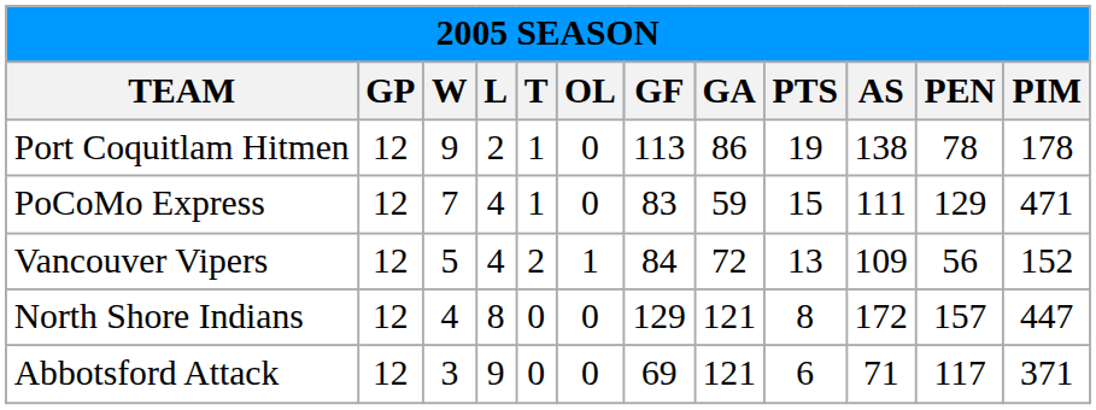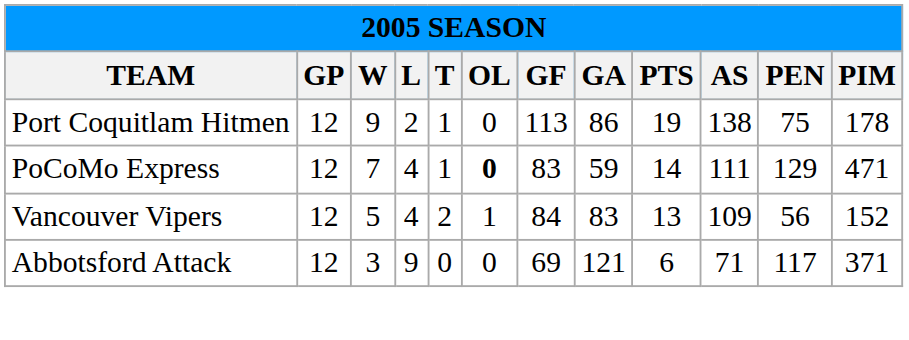 <table class="wikitable">
 <tr bgcolor="#0099FF">
 <td colspan="12" align="center"><strong>2005 SEASON</strong></td>
 </tr>
 <tr bgcolor="0099FF">
 <th>TEAM</th>
 <th>GP</th>
 <th>W</th>
 <th>L</th>
 <th>T</th>
 <th>OL</th>
 <th>GF</th>
 <th>GA</th>
 <th>PTS</th>
 <th>AS</th>
 <th>PEN</th>
 <th>PIM</th>
 </tr>
 <tr align="center" bgcolor="#ffffff">
 <td align="left">Port Coquitlam Hitmen</td>
 <td>12</td>
 <td>9</td>
 <td>2</td>
 <td>1</td>
 <td>0</td>
 <td>113</td>
 <td>86</td>
 <td>19</td>
 <td>138</td>
-<td>78</td>
+<td>75</td>
 <td>178</td>
 </tr>
 <tr align="center" bgcolor="#ffffff">
 <td align="left">PoCoMo Express</td>
 <td>12</td>
 <td>7</td>
 <td>4</td>
 <td>1</td>
-<td>0</td>
+<td><strong>0</strong></td>
 <td>83</td>
 <td>59</td>
-<td>15</td>
+<td>14</td>
 <td>111</td>
 <td>129</td>
 <td>471</td>
 </tr>
 <tr align="center" bgcolor="#ffffff">
 <td align="left">Vancouver Vipers</td>
 <td>12</td>
 <td>5</td>
 <td>4</td>
 <td>2</td>
 <td>1</td>
 <td>84</td>
-<td>72</td>
+<td>83</td>
 <td>13</td>
 <td>109</td>
 <td>56</td>
 <td>152</td>
-</tr>
-<tr align="center" bgcolor="#ffffff">
-<td align="left">North Shore Indians</td>
-<td>12</td>
-<td>4</td>
-<td>8</td>
-<td>0</td>
-<td>0</td>
-<td>129</td>
-<td>121</td>
-<td>8</td>
-<td>172</td>
-<td>157</td>
-<td>447</td>
 </tr>
 <tr align="center" bgcolor="#ffffff">
 <td align="left">Abbotsford Attack</td>
 <td>12</td>
 <td>3</td>
 <td>9</td>
 <td>0</td>
 <td>0</td>
 <td>69</td>
 <td>121</td>
 <td>6</td>
 <td>71</td>
 <td>117</td>
 <td>371</td>
 </tr>
 </table>
